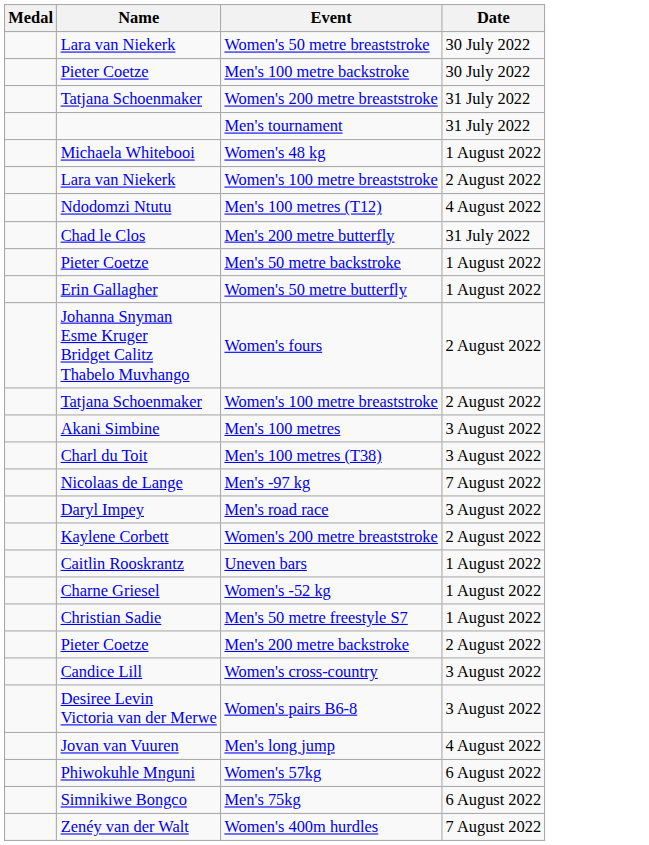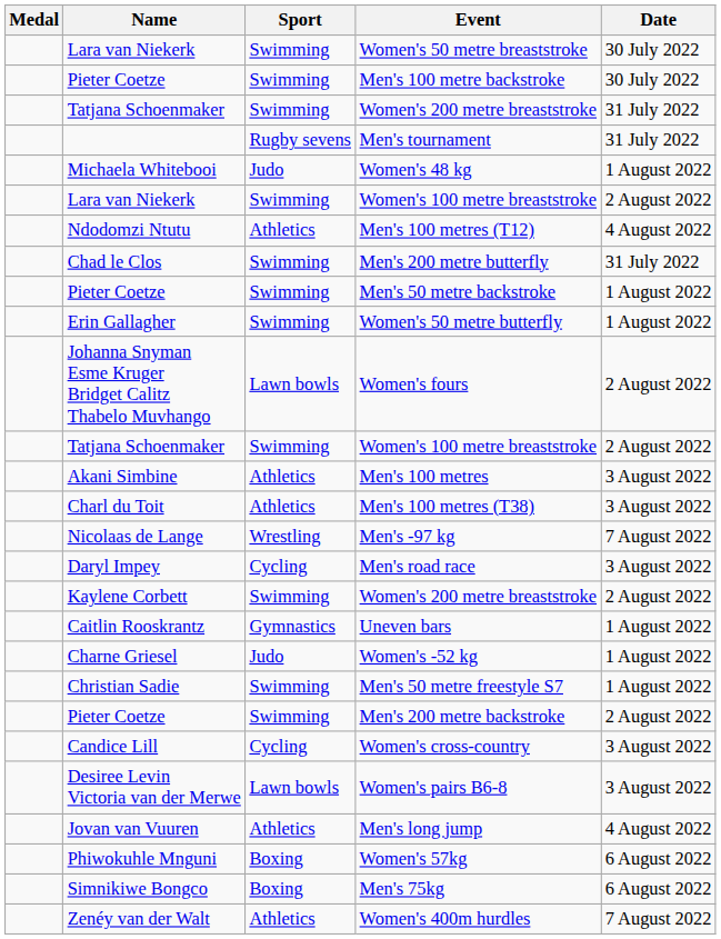 <table class="wikitable sortable" style="font-size: 95%;">
 <tr>
 <th>Medal</th>
 <th>Name</th>
+<th>Sport</th>
 <th>Event</th>
 <th>Date</th>
 </tr>
 <tr>
 <td></td>
 <td><a href='#'>Lara van Niekerk</a></td>
+<td><a href='#'>Swimming</a></td>
 <td><a href='#'>Women's 50 metre breaststroke</a></td>
 <td>30 July 2022</td>
 </tr>
 <tr>
 <td></td>
 <td><a href='#'>Pieter Coetze</a></td>
+<td><a href='#'>Swimming</a></td>
 <td><a href='#'>Men's 100 metre backstroke</a></td>
 <td>30 July 2022</td>
 </tr>
 <tr>
 <td></td>
 <td><a href='#'>Tatjana Schoenmaker</a></td>
+<td><a href='#'>Swimming</a></td>
 <td><a href='#'>Women's 200 metre breaststroke</a></td>
 <td>31 July 2022</td>
 </tr>
 <tr>
 <td></td>
 <td><br></td>
+<td><a href='#'>Rugby sevens</a></td>
 <td><a href='#'>Men's tournament</a></td>
 <td>31 July 2022</td>
 </tr>
 <tr>
 <td></td>
 <td><a href='#'>Michaela Whitebooi</a></td>
+<td><a href='#'>Judo</a></td>
 <td><a href='#'>Women's 48 kg</a></td>
 <td>1 August 2022</td>
 </tr>
 <tr>
 <td></td>
 <td><a href='#'>Lara van Niekerk</a></td>
+<td><a href='#'>Swimming</a></td>
 <td><a href='#'>Women's 100 metre breaststroke</a></td>
 <td>2 August 2022</td>
 </tr>
 <tr>
 <td></td>
 <td><a href='#'>Ndodomzi Ntutu</a></td>
+<td><a href='#'>Athletics</a></td>
 <td><a href='#'>Men's 100 metres (T12)</a></td>
 <td>4 August 2022</td>
 </tr>
 <tr>
 <td></td>
 <td><a href='#'>Chad le Clos</a></td>
+<td><a href='#'>Swimming</a></td>
 <td><a href='#'>Men's 200 metre butterfly</a></td>
 <td>31 July 2022</td>
 </tr>
 <tr>
 <td></td>
 <td><a href='#'>Pieter Coetze</a></td>
+<td><a href='#'>Swimming</a></td>
 <td><a href='#'>Men's 50 metre backstroke</a></td>
 <td>1 August 2022</td>
 </tr>
 <tr>
 <td></td>
 <td><a href='#'>Erin Gallagher</a></td>
+<td><a href='#'>Swimming</a></td>
 <td><a href='#'>Women's 50 metre butterfly</a></td>
 <td>1 August 2022</td>
 </tr>
 <tr>
 <td></td>
 <td><a href='#'>Johanna Snyman</a><br><a href='#'>Esme Kruger</a><br><a href='#'>Bridget Calitz</a><br><a href='#'>Thabelo Muvhango</a></td>
+<td><a href='#'>Lawn bowls</a></td>
 <td><a href='#'>Women's fours</a></td>
 <td>2 August 2022</td>
 </tr>
 <tr>
 <td></td>
 <td><a href='#'>Tatjana Schoenmaker</a></td>
+<td><a href='#'>Swimming</a></td>
 <td><a href='#'>Women's 100 metre breaststroke</a></td>
 <td>2 August 2022</td>
 </tr>
 <tr>
 <td></td>
 <td><a href='#'>Akani Simbine</a></td>
+<td><a href='#'>Athletics</a></td>
 <td><a href='#'>Men's 100 metres</a></td>
 <td>3 August 2022</td>
 </tr>
 <tr>
 <td></td>
 <td><a href='#'>Charl du Toit</a></td>
+<td><a href='#'>Athletics</a></td>
 <td><a href='#'>Men's 100 metres (T38)</a></td>
 <td>3 August 2022</td>
 </tr>
 <tr>
 <td></td>
 <td><a href='#'>Nicolaas de Lange</a></td>
+<td><a href='#'>Wrestling</a></td>
 <td><a href='#'>Men's -97 kg</a></td>
 <td>7 August 2022</td>
 </tr>
 <tr>
 <td></td>
 <td><a href='#'>Daryl Impey</a></td>
+<td><a href='#'>Cycling</a></td>
 <td><a href='#'>Men's road race</a></td>
 <td>3 August 2022</td>
 </tr>
 <tr>
 <td></td>
 <td><a href='#'>Kaylene Corbett</a></td>
+<td><a href='#'>Swimming</a></td>
 <td><a href='#'>Women's 200 metre breaststroke</a></td>
 <td>2 August 2022</td>
 </tr>
 <tr>
 <td></td>
 <td><a href='#'>Caitlin Rooskrantz</a></td>
+<td><a href='#'>Gymnastics</a></td>
 <td><a href='#'>Uneven bars</a></td>
 <td>1 August 2022</td>
 </tr>
 <tr>
 <td></td>
 <td><a href='#'>Charne Griesel</a></td>
+<td><a href='#'>Judo</a></td>
 <td><a href='#'>Women's -52 kg</a></td>
 <td>1 August 2022</td>
 </tr>
 <tr>
 <td></td>
 <td><a href='#'>Christian Sadie</a></td>
+<td><a href='#'>Swimming</a></td>
 <td><a href='#'>Men's 50 metre freestyle S7</a></td>
 <td>1 August 2022</td>
 </tr>
 <tr>
 <td></td>
 <td><a href='#'>Pieter Coetze</a></td>
+<td><a href='#'>Swimming</a></td>
 <td><a href='#'>Men's 200 metre backstroke</a></td>
 <td>2 August 2022</td>
 </tr>
 <tr>
 <td></td>
 <td><a href='#'>Candice Lill</a></td>
+<td><a href='#'>Cycling</a></td>
 <td><a href='#'>Women's cross-country</a></td>
 <td>3 August 2022</td>
 </tr>
 <tr>
 <td></td>
 <td><a href='#'>Desiree Levin</a><br><a href='#'>Victoria van der Merwe</a></td>
+<td><a href='#'>Lawn bowls</a></td>
 <td><a href='#'>Women's pairs B6-8</a></td>
 <td>3 August 2022</td>
 </tr>
 <tr>
 <td></td>
 <td><a href='#'>Jovan van Vuuren</a></td>
+<td><a href='#'>Athletics</a></td>
 <td><a href='#'>Men's long jump</a></td>
 <td>4 August 2022</td>
 </tr>
 <tr>
 <td></td>
 <td><a href='#'>Phiwokuhle Mnguni</a></td>
+<td><a href='#'>Boxing</a></td>
 <td><a href='#'>Women's 57kg</a></td>
 <td>6 August 2022</td>
 </tr>
 <tr>
 <td></td>
 <td><a href='#'>Simnikiwe Bongco</a></td>
+<td><a href='#'>Boxing</a></td>
 <td><a href='#'>Men's 75kg</a></td>
 <td>6 August 2022</td>
 </tr>
 <tr>
 <td></td>
 <td><a href='#'>Zenéy van der Walt</a></td>
+<td><a href='#'>Athletics</a></td>
 <td><a href='#'>Women's 400m hurdles</a></td>
 <td>7 August 2022</td>
 </tr>
 </table>
